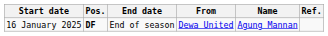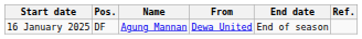 <table class="wikitable">
 <tr>
 <th>Start date</th>
 <th>Pos.</th>
+<th>Name</th>
+<th>From</th>
 <th>End date</th>
-<th>From</th>
-<th>Name</th>
 <th>Ref.</th>
 </tr>
 <tr>
 <td>16 January 2025</td>
-<td><strong>DF</strong></td>
+<td>DF</td>
+<td> <a href='#'>Agung Mannan</a></td>
+<td><a href='#'>Dewa United</a></td>
 <td>End of season</td>
-<td><a href='#'>Dewa United</a></td>
-<td> <a href='#'>Agung Mannan</a></td>
 <td></td>
 </tr>
 </table>
